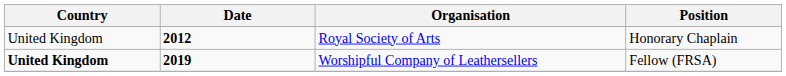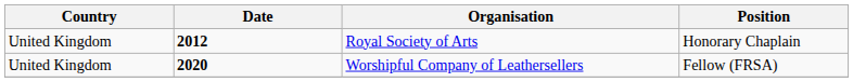 <table class="wikitable" style="width:100%;">
 <tr>
 <th style="width:20%;">Country</th>
 <th style="width:20%;">Date</th>
 <th style="width:40%;">Organisation</th>
 <th style="width:20%;">Position</th>
 </tr>
 <tr>
 <td>United Kingdom</td>
 <td><strong>2012</strong></td>
 <td><a href='#'>Royal Society of Arts</a></td>
 <td>Honorary Chaplain</td>
 </tr>
 <tr>
-<td><strong>United Kingdom</strong></td>
-<td><strong>2019</strong></td>
+<td>United Kingdom</td>
+<td><strong>2020</strong></td>
 <td><a href='#'>Worshipful Company of Leathersellers</a></td>
 <td>Fellow (FRSA)</td>
 </tr>
 <tr>
 </tr>
 </table>
